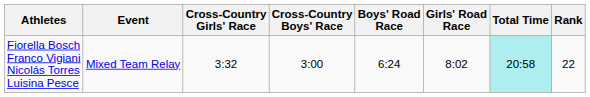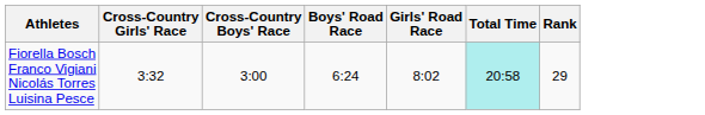 <table class="wikitable" style="font-size:90%;">
 <tr>
 <th>Athletes</th>
-<th>Event</th>
 <th>Cross-Country<br>Girls' Race</th>
 <th>Cross-Country<br>Boys' Race</th>
 <th>Boys' Road<br>Race</th>
 <th>Girls' Road<br>Race</th>
 <th>Total Time</th>
 <th>Rank</th>
 </tr>
 <tr align=center>
 <td align=left><a href='#'>Fiorella Bosch</a><br><a href='#'>Franco Vigiani</a><br><a href='#'>Nicolás Torres</a><br><a href='#'>Luisina Pesce</a></td>
-<td align=left><a href='#'>Mixed Team Relay</a></td>
 <td>3:32</td>
 <td>3:00</td>
 <td>6:24</td>
 <td>8:02</td>
 <td style="background: paleturquoise;">20:58</td>
-<td>22</td>
+<td>29</td>
 </tr>
 </table>
